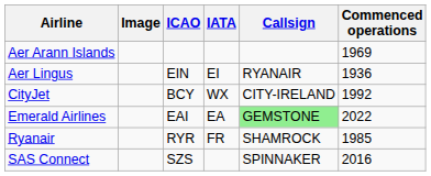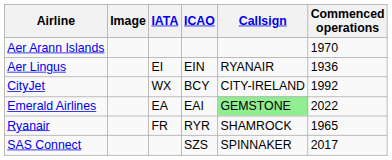 <table class="wikitable sortable">
 <tr valign="middle">
 <th>Airline</th>
 <th>Image</th>
+<th><a href='#'>IATA</a></th>
 <th><a href='#'>ICAO</a></th>
-<th><a href='#'>IATA</a></th>
 <th><a href='#'>Callsign</a></th>
 <th>Commenced<br>operations</th>
 </tr>
 <tr>
 <td><a href='#'>Aer Arann Islands</a></td>
 <td></td>
 <td></td>
 <td></td>
 <td></td>
-<td>1969</td>
+<td>1970</td>
 </tr>
 <tr>
 <td><a href='#'>Aer Lingus</a></td>
 <td></td>
+<td>EI</td>
 <td>EIN</td>
-<td>EI</td>
 <td>RYANAIR</td>
 <td>1936</td>
 </tr>
 <tr>
 <td><a href='#'>CityJet</a></td>
 <td></td>
+<td>WX</td>
 <td>BCY</td>
-<td>WX</td>
 <td>CITY-IRELAND</td>
 <td>1992</td>
 </tr>
 <tr>
 <td><a href='#'>Emerald Airlines</a></td>
 <td></td>
+<td>EA</td>
 <td>EAI</td>
-<td>EA</td>
 <td style="background: lightgreen;">GEMSTONE</td>
 <td>2022</td>
 </tr>
 <tr>
 <td><a href='#'>Ryanair</a></td>
 <td></td>
+<td>FR</td>
 <td>RYR</td>
-<td>FR</td>
 <td>SHAMROCK</td>
-<td>1985</td>
+<td>1965</td>
 </tr>
 <tr>
 <td><a href='#'>SAS Connect</a></td>
 <td></td>
+<td></td>
 <td>SZS</td>
-<td></td>
 <td>SPINNAKER</td>
-<td>2016</td>
+<td>2017</td>
 </tr>
 </table>
